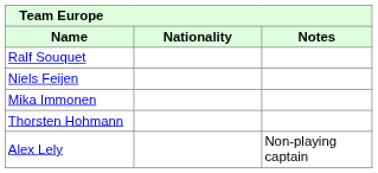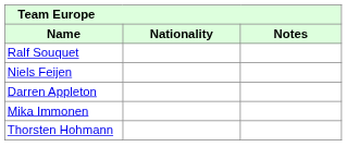 <table border="1" cellpadding="3" width="70%" style="border-collapse: collapse;">
 <tr bgcolor="#ddffdd">
 <td colspan=3>   <strong>Team Europe</strong></td>
 </tr>
 <tr bgcolor="#ddffdd">
 <th width=35%>Name</th>
 <th width=35%>Nationality</th>
 <th width=30%>Notes</th>
 </tr>
 <tr>
 <td><a href='#'>Ralf Souquet</a></td>
 <td></td>
 <td></td>
 </tr>
 <tr>
 <td><a href='#'>Niels Feijen</a></td>
 <td></td>
 <td></td>
 </tr>
 <tr>
+<td><a href='#'>Darren Appleton</a></td>
+<td></td>
+<td></td>
+</tr>
+<tr>
 <td><a href='#'>Mika Immonen</a></td>
 <td></td>
 <td></td>
 </tr>
 <tr>
 <td><a href='#'>Thorsten Hohmann</a></td>
 <td></td>
 <td></td>
 </tr>
-<tr>
-<td><a href='#'>Alex Lely</a></td>
-<td></td>
-<td>Non-playing captain</td>
-</tr>
 </table>
